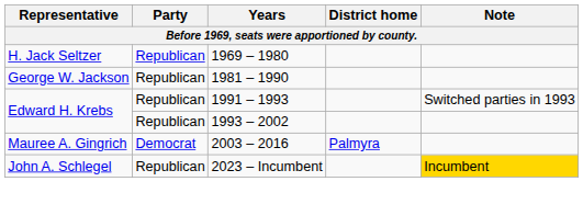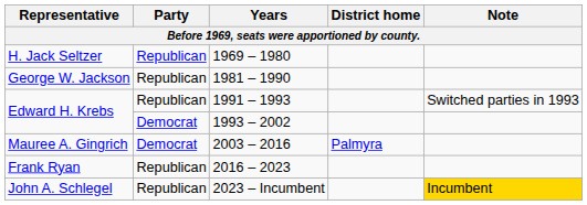 <table class=wikitable>
 <tr valign=bottom>
 <th>Representative</th>
 <th>Party</th>
 <th>Years</th>
 <th>District home</th>
 <th>Note</th>
 </tr>
 <tr>
 <th colspan=5 style="font-size: 80%;"><em>Before 1969, seats were apportioned by county.</em></th>
 </tr>
 <tr>
 <td><a href='#'>H. Jack Seltzer</a></td>
 <td><a href='#'>Republican</a></td>
 <td>1969 – 1980</td>
 <td></td>
 <td></td>
 </tr>
 <tr>
 <td><a href='#'>George W. Jackson</a></td>
 <td>Republican</td>
 <td>1981 – 1990</td>
 <td></td>
 <td></td>
 </tr>
 <tr>
 <td rowspan=2><a href='#'>Edward H. Krebs</a></td>
 <td>Republican</td>
 <td>1991 – 1993</td>
 <td></td>
 <td>Switched parties in 1993</td>
 </tr>
 <tr>
-<td>Republican</td>
+<td><a href='#'>Democrat</a></td>
 <td>1993 – 2002</td>
 <td></td>
 <td></td>
 </tr>
 <tr>
 <td><a href='#'>Mauree A. Gingrich</a></td>
 <td><a href='#'>Democrat</a></td>
 <td>2003 – 2016</td>
 <td><a href='#'>Palmyra</a></td>
 <td></td>
 </tr>
 <tr>
+<td><a href='#'>Frank Ryan</a></td>
+<td>Republican</td>
+<td>2016 – 2023</td>
+<td></td>
+<td></td>
+</tr>
+<tr>
 <td><a href='#'>John A. Schlegel</a></td>
 <td>Republican</td>
 <td>2023 – Incumbent</td>
 <td></td>
 <td style="background: gold;">Incumbent</td>
 </tr>
 </table>
